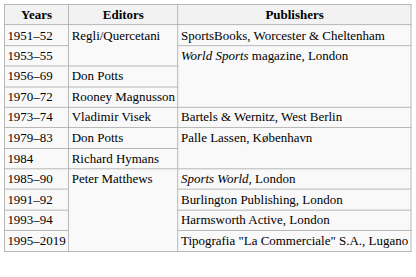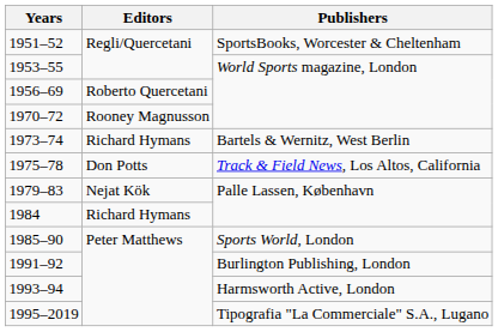 <table class="wikitable">
 <tr>
 <th>Years</th>
 <th>Editors</th>
 <th>Publishers</th>
 </tr>
 <tr>
 <td>1951–52</td>
 <td rowspan="2" valign="top">Regli/Quercetani</td>
 <td>SportsBooks, Worcester & Cheltenham</td>
 </tr>
 <tr>
 <td>1953–55</td>
 <td rowspan="3" valign="top"><em>World Sports</em> magazine, London</td>
 </tr>
 <tr>
 <td>1956–69</td>
-<td>Don Potts</td>
+<td>Roberto Quercetani</td>
 </tr>
 <tr>
 <td>1970–72</td>
 <td>Rooney Magnusson</td>
 </tr>
 <tr>
 <td>1973–74</td>
-<td>Vladimir Visek</td>
+<td>Richard Hymans</td>
 <td>Bartels & Wernitz, West Berlin</td>
 </tr>
 <tr>
+<td>1975–78</td>
+<td>Don Potts</td>
+<td><em><a href='#'>Track & Field News</a></em>, Los Altos, California</td>
+</tr>
+<tr>
 <td>1979–83</td>
-<td>Don Potts</td>
+<td>Nejat Kök</td>
 <td rowspan="2" valign="top">Palle Lassen, København</td>
 </tr>
 <tr>
 <td>1984</td>
 <td>Richard Hymans</td>
 </tr>
 <tr>
 <td>1985–90</td>
 <td rowspan="4" valign="top">Peter Matthews</td>
 <td><em>Sports World</em>, London</td>
 </tr>
 <tr>
 <td>1991–92</td>
 <td>Burlington Publishing, London</td>
 </tr>
 <tr>
 <td>1993–94</td>
 <td>Harmsworth Active, London</td>
 </tr>
 <tr>
 <td>1995–2019</td>
 <td>Tipografia "La Commerciale" S.A., Lugano</td>
 </tr>
 </table>
